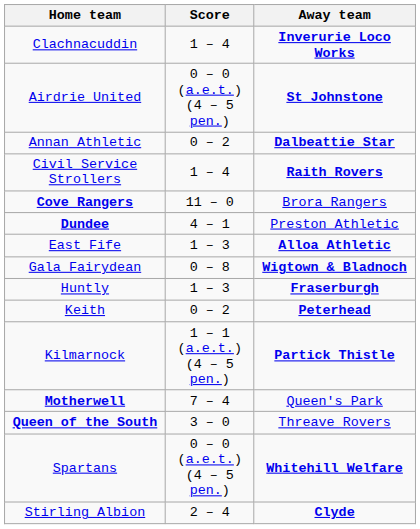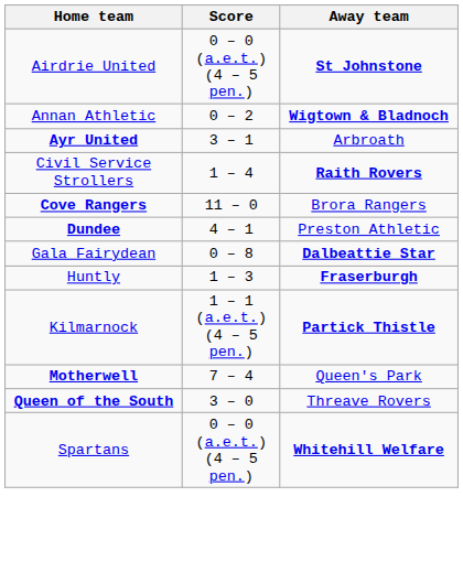 <table class="wikitable" style="text-align: center">
 <tr>
 <th width=150>Home team</th>
 <th width=80>Score</th>
 <th width=150>Away team</th>
-</tr>
-<tr>
-<td><a href='#'>Clachnacuddin</a></td>
-<td>1 – 4</td>
-<td><strong><a href='#'>Inverurie Loco Works</a></strong></td>
 </tr>
 <tr>
 <td><a href='#'>Airdrie United</a></td>
 <td>0 – 0 (<a href='#'>a.e.t.</a>)<br> (4 – 5 <a href='#'>pen.</a>)</td>
 <td><strong><a href='#'>St Johnstone</a></strong></td>
 </tr>
 <tr>
 <td><a href='#'>Annan Athletic</a></td>
 <td>0 – 2</td>
-<td><strong><a href='#'>Dalbeattie Star</a></strong></td>
+<td><strong><a href='#'>Wigtown & Bladnoch</a></strong></td>
+</tr>
+<tr>
+<td><strong><a href='#'>Ayr United</a></strong></td>
+<td>3 – 1</td>
+<td><a href='#'>Arbroath</a></td>
 </tr>
 <tr>
 <td><a href='#'>Civil Service Strollers</a></td>
 <td>1 – 4</td>
 <td><strong><a href='#'>Raith Rovers</a></strong></td>
 </tr>
 <tr>
 <td><strong><a href='#'>Cove Rangers</a></strong></td>
 <td>11 – 0</td>
 <td><a href='#'>Brora Rangers</a></td>
 </tr>
 <tr>
 <td><strong><a href='#'>Dundee</a></strong></td>
 <td>4 – 1</td>
 <td><a href='#'>Preston Athletic</a></td>
 </tr>
 <tr>
-<td><a href='#'>East Fife</a></td>
-<td>1 – 3</td>
-<td><strong><a href='#'>Alloa Athletic</a></strong></td>
-</tr>
-<tr>
 <td><a href='#'>Gala Fairydean</a></td>
 <td>0 – 8</td>
-<td><strong><a href='#'>Wigtown & Bladnoch</a></strong></td>
+<td><strong><a href='#'>Dalbeattie Star</a></strong></td>
 </tr>
 <tr>
 <td><a href='#'>Huntly</a></td>
 <td>1 – 3</td>
 <td><strong><a href='#'>Fraserburgh</a></strong></td>
-</tr>
-<tr>
-<td><a href='#'>Keith</a></td>
-<td>0 – 2</td>
-<td><strong><a href='#'>Peterhead</a></strong></td>
 </tr>
 <tr>
 <td><a href='#'>Kilmarnock</a></td>
 <td>1 – 1 (<a href='#'>a.e.t.</a>)<br> (4 – 5 <a href='#'>pen.</a>)</td>
 <td><strong><a href='#'>Partick Thistle</a></strong></td>
 </tr>
 <tr>
 <td><strong><a href='#'>Motherwell</a></strong></td>
 <td>7 – 4</td>
 <td><a href='#'>Queen's Park</a></td>
 </tr>
 <tr>
 <td><strong><a href='#'>Queen of the South</a></strong></td>
 <td>3 – 0</td>
 <td><a href='#'>Threave Rovers</a></td>
 </tr>
 <tr>
 <td><a href='#'>Spartans</a></td>
 <td>0 – 0 (<a href='#'>a.e.t.</a>)<br> (4 – 5 <a href='#'>pen.</a>)</td>
 <td><strong><a href='#'>Whitehill Welfare</a></strong></td>
 </tr>
-<tr>
-<td><a href='#'>Stirling Albion</a></td>
-<td>2 – 4</td>
-<td><strong><a href='#'>Clyde</a></strong></td>
-</tr>
 </table>
